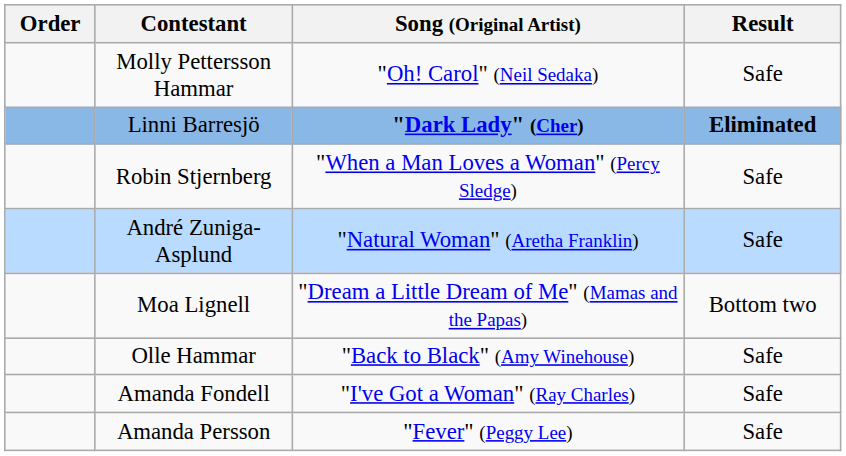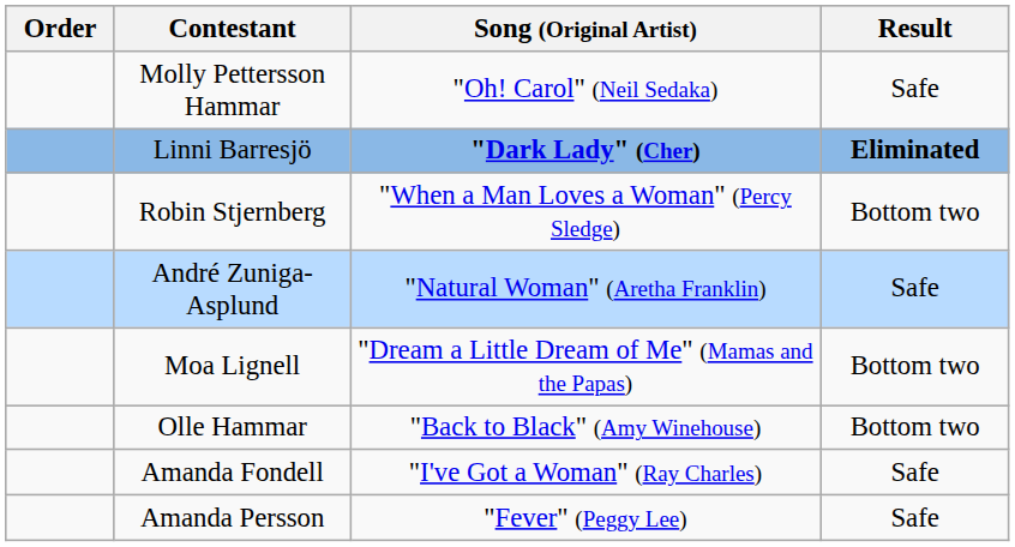 <table class="wikitable" style="font-size:90%; width:60%; text-align: center;">
 <tr>
 <th style="width:05%;">Order</th>
 <th style="width:16%;">Contestant</th>
 <th style="width:32%;">Song <small>(Original Artist)</small></th>
 <th style="width:10%;">Result</th>
 </tr>
 <tr>
 <td></td>
 <td>Molly Pettersson Hammar</td>
 <td>"<a href='#'>Oh! Carol</a>" <small>(<a href='#'>Neil Sedaka</a>)</small></td>
 <td>Safe</td>
 </tr>
 <tr style="background:#8ab8e6;">
 <td></td>
 <td>Linni Barresjö</td>
 <td><strong>"<a href='#'>Dark Lady</a>" <small>(<a href='#'>Cher</a>)</small></strong></td>
 <td><strong>Eliminated</strong></td>
 </tr>
 <tr>
 <td></td>
 <td>Robin Stjernberg</td>
 <td>"<a href='#'>When a Man Loves a Woman</a>" <small>(<a href='#'>Percy Sledge</a>)</small></td>
-<td>Safe</td>
+<td>Bottom two</td>
 </tr>
 <tr style="background:#b8dbff;">
 <td></td>
 <td>André Zuniga-Asplund</td>
 <td>"<a href='#'>Natural Woman</a>" <small>(<a href='#'>Aretha Franklin</a>)</small></td>
 <td>Safe</td>
 </tr>
 <tr>
 <td></td>
 <td>Moa Lignell</td>
 <td>"<a href='#'>Dream a Little Dream of Me</a>" <small>(<a href='#'>Mamas and the Papas</a>)</small></td>
 <td>Bottom two</td>
 </tr>
 <tr>
 <td></td>
 <td>Olle Hammar</td>
 <td>"<a href='#'>Back to Black</a>" <small>(<a href='#'>Amy Winehouse</a>)</small></td>
-<td>Safe</td>
+<td>Bottom two</td>
 </tr>
 <tr>
 <td></td>
 <td>Amanda Fondell</td>
 <td>"<a href='#'>I've Got a Woman</a>" <small>(<a href='#'>Ray Charles</a>)</small></td>
 <td>Safe</td>
 </tr>
 <tr>
 <td></td>
 <td>Amanda Persson</td>
 <td>"<a href='#'>Fever</a>" <small>(<a href='#'>Peggy Lee</a>)</small></td>
 <td>Safe</td>
 </tr>
 </table>
